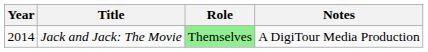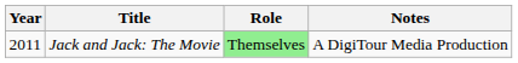 <table class="wikitable sortable">
 <tr>
 <th>Year</th>
 <th>Title</th>
 <th>Role</th>
 <th class="unsortable">Notes</th>
 </tr>
 <tr>
-<td>2014</td>
+<td>2011</td>
 <td><em>Jack and Jack: The Movie</em></td>
 <td style="background: lightgreen;">Themselves</td>
 <td>A DigiTour Media Production</td>
 </tr>
 </table>
